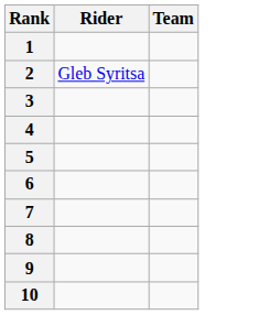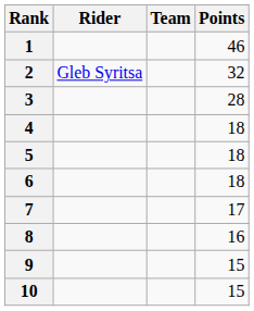 <table class="wikitable" margin-bottom:0;">
 <tr>
 <th scope="col">Rank</th>
 <th scope="col">Rider</th>
 <th scope="col">Team</th>
+<th scope="col">Points</th>
 </tr>
 <tr>
 <th scope="row">1</th>
 <td> </td>
 <td></td>
+<td align="right">46</td>
 </tr>
 <tr>
 <th scope="row">2</th>
 <td> <a href='#'>Gleb Syritsa</a></td>
 <td></td>
+<td align="right">32</td>
 </tr>
 <tr>
 <th scope="row">3</th>
 <td></td>
 <td></td>
+<td align="right">28</td>
 </tr>
 <tr>
 <th scope="row">4</th>
 <td></td>
 <td></td>
+<td align="right">18</td>
 </tr>
 <tr>
 <th scope="row">5</th>
 <td></td>
 <td></td>
+<td align="right">18</td>
 </tr>
 <tr>
 <th scope="row">6</th>
 <td></td>
 <td></td>
+<td align="right">18</td>
 </tr>
 <tr>
 <th scope="row">7</th>
 <td></td>
 <td></td>
+<td align="right">17</td>
 </tr>
 <tr>
 <th scope="row">8</th>
 <td></td>
 <td></td>
+<td align="right">16</td>
 </tr>
 <tr>
 <th scope="row">9</th>
 <td></td>
 <td></td>
+<td align="right">15</td>
 </tr>
 <tr>
 <th scope="row">10</th>
 <td></td>
 <td></td>
+<td align="right">15</td>
 </tr>
 </table>
